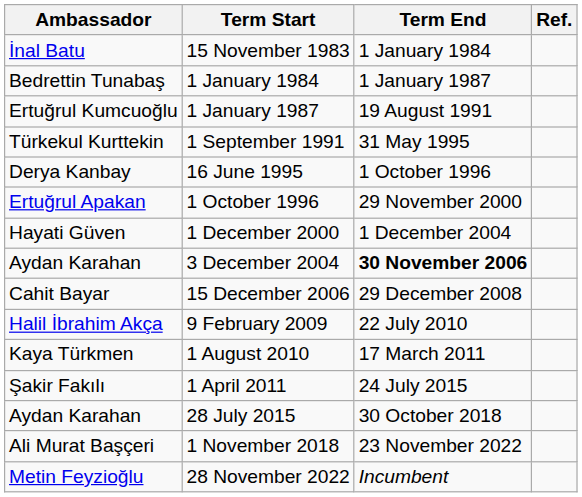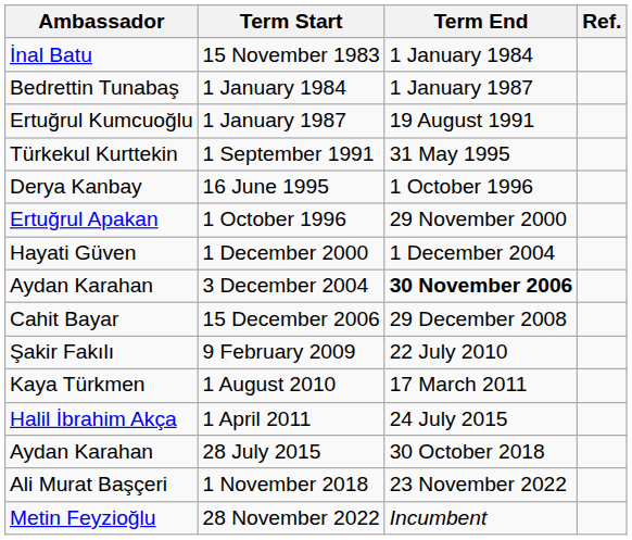 <table class="wikitable">
 <tr>
 <th>Ambassador</th>
 <th>Term Start</th>
 <th>Term End</th>
 <th>Ref.</th>
 </tr>
 <tr>
 <td><a href='#'>İnal Batu</a></td>
 <td>15 November 1983</td>
 <td>1 January 1984</td>
 <td></td>
 </tr>
 <tr>
 <td>Bedrettin Tunabaş</td>
 <td>1 January 1984</td>
 <td>1 January 1987</td>
 <td></td>
 </tr>
 <tr>
 <td>Ertuğrul Kumcuoğlu</td>
 <td>1 January 1987</td>
 <td>19 August 1991</td>
 <td></td>
 </tr>
 <tr>
 <td>Türkekul Kurttekin</td>
 <td>1 September 1991</td>
 <td>31 May 1995</td>
 <td></td>
 </tr>
 <tr>
 <td>Derya Kanbay</td>
 <td>16 June 1995</td>
 <td>1 October 1996</td>
 <td></td>
 </tr>
 <tr>
 <td><a href='#'>Ertuğrul Apakan</a></td>
 <td>1 October 1996</td>
 <td>29 November 2000</td>
 <td></td>
 </tr>
 <tr>
 <td>Hayati Güven</td>
 <td>1 December 2000</td>
 <td>1 December 2004</td>
 <td></td>
 </tr>
 <tr>
 <td>Aydan Karahan</td>
 <td>3 December 2004</td>
 <td><strong>30 November 2006</strong></td>
 <td></td>
 </tr>
 <tr>
 <td>Cahit Bayar</td>
 <td>15 December 2006</td>
 <td>29 December 2008</td>
 <td></td>
 </tr>
 <tr>
-<td><a href='#'>Halil İbrahim Akça</a></td>
+<td>Şakir Fakılı</td>
 <td>9 February 2009</td>
 <td>22 July 2010</td>
 <td></td>
 </tr>
 <tr>
 <td>Kaya Türkmen</td>
 <td>1 August 2010</td>
 <td>17 March 2011</td>
 <td></td>
 </tr>
 <tr>
-<td>Şakir Fakılı</td>
+<td><a href='#'>Halil İbrahim Akça</a></td>
 <td>1 April 2011</td>
 <td>24 July 2015</td>
 <td></td>
 </tr>
 <tr>
 <td>Aydan Karahan</td>
 <td>28 July 2015</td>
 <td>30 October 2018</td>
 <td></td>
 </tr>
 <tr>
 <td>Ali Murat Başçeri</td>
 <td>1 November 2018</td>
 <td>23 November 2022</td>
 <td></td>
 </tr>
 <tr>
 <td><a href='#'>Metin Feyzioğlu</a></td>
 <td>28 November 2022</td>
 <td><em>Incumbent</em></td>
 <td></td>
 </tr>
 </table>
